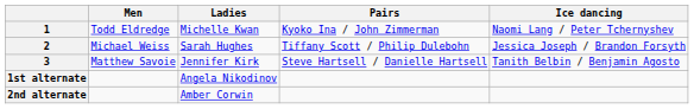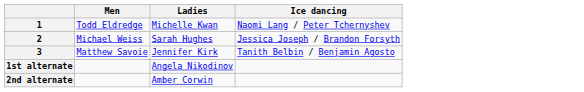 <table class="wikitable">
 <tr>
 <th></th>
 <th>Men</th>
 <th>Ladies</th>
-<th>Pairs</th>
 <th>Ice dancing</th>
 </tr>
 <tr>
 <th>1</th>
 <td><a href='#'>Todd Eldredge</a></td>
 <td><a href='#'>Michelle Kwan</a></td>
-<td><a href='#'>Kyoko Ina</a> / <a href='#'>John Zimmerman</a></td>
 <td><a href='#'>Naomi Lang</a> / <a href='#'>Peter Tchernyshev</a></td>
 </tr>
 <tr>
 <th>2</th>
 <td><a href='#'>Michael Weiss</a></td>
 <td><a href='#'>Sarah Hughes</a></td>
-<td><a href='#'>Tiffany Scott</a> / <a href='#'>Philip Dulebohn</a></td>
 <td><a href='#'>Jessica Joseph</a> / <a href='#'>Brandon Forsyth</a></td>
 </tr>
 <tr>
 <th>3</th>
 <td><a href='#'>Matthew Savoie</a></td>
 <td><a href='#'>Jennifer Kirk</a></td>
-<td><a href='#'>Steve Hartsell</a> / <a href='#'>Danielle Hartsell</a></td>
 <td><a href='#'>Tanith Belbin</a> / <a href='#'>Benjamin Agosto</a></td>
 </tr>
 <tr>
 <th>1st alternate</th>
 <td></td>
 <td><a href='#'>Angela Nikodinov</a></td>
 <td></td>
-<td></td>
 </tr>
 <tr>
 <th>2nd alternate</th>
 <td></td>
 <td><a href='#'>Amber Corwin</a></td>
 <td></td>
-<td></td>
 </tr>
 </table>
